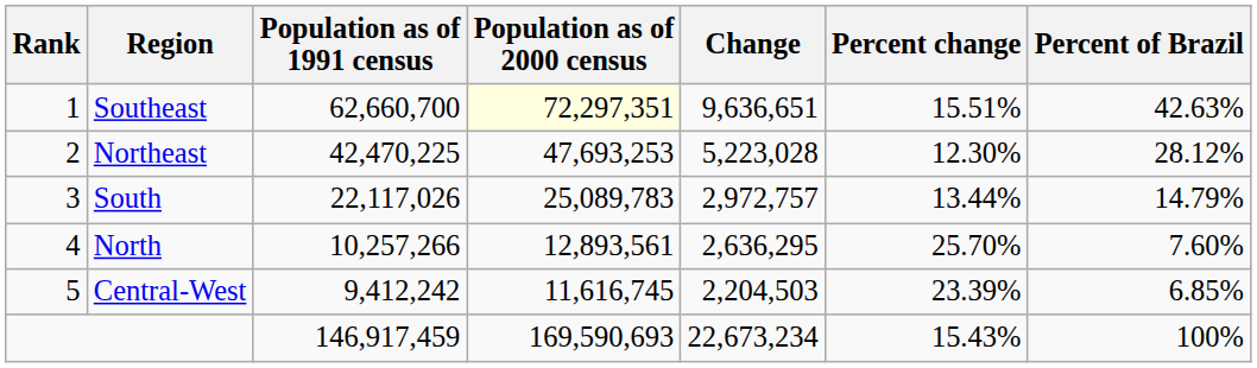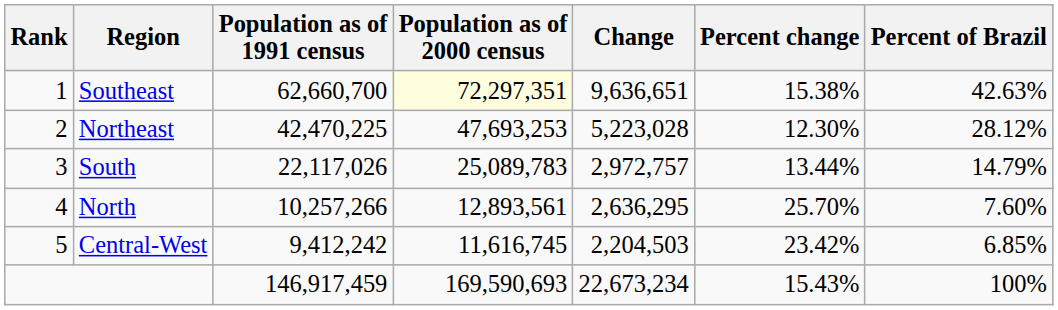 <table class="wikitable sortable" style="text-align: right;">
 <tr>
 <th>Rank</th>
 <th>Region</th>
 <th>Population as of<br>1991 census</th>
 <th>Population as of<br>2000 census</th>
 <th data-sort-type="number">Change</th>
 <th data-sort-type="number">Percent change</th>
 <th data-sort-type="number">Percent of Brazil</th>
 </tr>
 <tr>
 <td>1</td>
 <td style="text-align: left;"><a href='#'>Southeast</a></td>
 <td>62,660,700</td>
 <td style="background: lightyellow;">72,297,351</td>
 <td> 9,636,651</td>
-<td> 15.51%</td>
+<td> 15.38%</td>
 <td>42.63%</td>
 </tr>
 <tr>
 <td>2</td>
 <td style="text-align: left;"><a href='#'>Northeast</a></td>
 <td>42,470,225</td>
 <td>47,693,253</td>
 <td> 5,223,028</td>
 <td> 12.30%</td>
 <td>28.12%</td>
 </tr>
 <tr>
 <td>3</td>
 <td style="text-align: left;"><a href='#'>South</a></td>
 <td>22,117,026</td>
 <td>25,089,783</td>
 <td> 2,972,757</td>
 <td> 13.44%</td>
 <td>14.79%</td>
 </tr>
 <tr>
 <td>4</td>
 <td style="text-align: left;"><a href='#'>North</a></td>
 <td>10,257,266</td>
 <td>12,893,561</td>
 <td> 2,636,295</td>
 <td> 25.70%</td>
 <td>7.60%</td>
 </tr>
 <tr>
 <td>5</td>
 <td style="text-align: left;"><a href='#'>Central-West</a></td>
 <td>9,412,242</td>
 <td>11,616,745</td>
 <td> 2,204,503</td>
-<td> 23.39%</td>
+<td> 23.42%</td>
 <td>6.85%</td>
 </tr>
 <tr>
 <td colspan="2" style="text-align:center;"></td>
 <td>146,917,459</td>
 <td>169,590,693</td>
 <td> 22,673,234</td>
 <td> 15.43%</td>
 <td>100%</td>
 </tr>
 </table>
